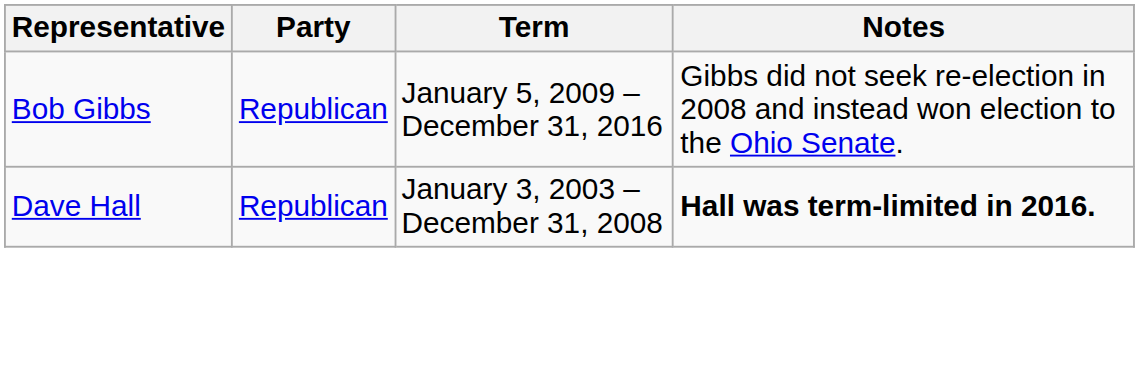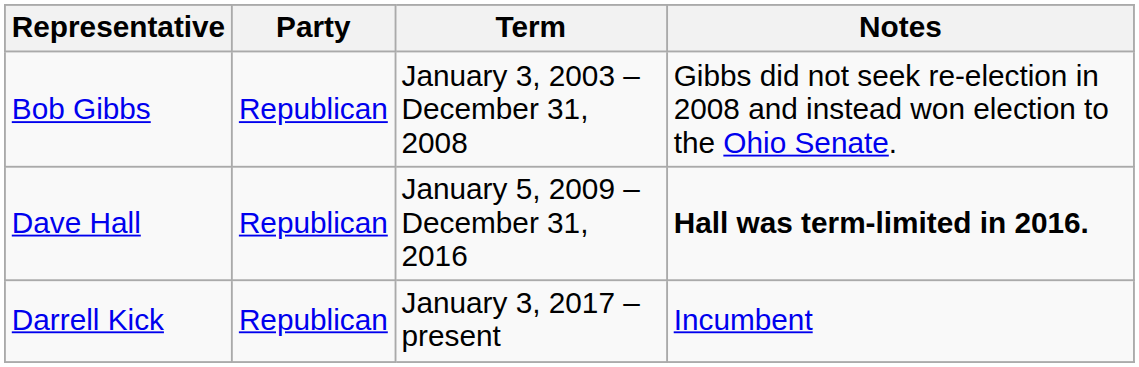 <table class=wikitable>
 <tr valign=bottom>
 <th>Representative</th>
 <th>Party</th>
 <th>Term</th>
 <th>Notes</th>
 </tr>
 <tr>
 <td><a href='#'>Bob Gibbs</a></td>
 <td><a href='#'>Republican</a></td>
-<td>January 5, 2009 – December 31, 2016</td>
+<td>January 3, 2003 – December 31, 2008</td>
 <td>Gibbs did not seek re-election in 2008 and instead won election to the <a href='#'>Ohio Senate</a>.</td>
 </tr>
 <tr>
 <td><a href='#'>Dave Hall</a></td>
 <td><a href='#'>Republican</a></td>
-<td>January 3, 2003 – December 31, 2008</td>
+<td>January 5, 2009 – December 31, 2016</td>
 <td><strong>Hall was term-limited in 2016.</strong></td>
 </tr>
+<tr>
+<td><a href='#'>Darrell Kick</a></td>
+<td><a href='#'>Republican</a></td>
+<td>January 3, 2017 – present</td>
+<td><a href='#'>Incumbent</a></td>
+</tr>
 </table>
